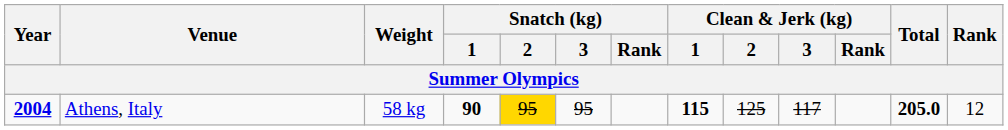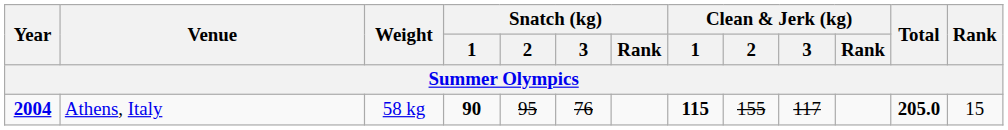 <table class = "wikitable" style="text-align:center;">
 <tr>
 <th rowspan=2 width=40>Year</th>
 <th rowspan=2 width=250>Venue</th>
 <th rowspan=2 width=60>Weight</th>
 <th colspan=4>Snatch (kg)</th>
 <th colspan=4>Clean & Jerk (kg)</th>
 <th rowspan=2 width=40>Total</th>
 <th rowspan=2 width=40>Rank</th>
 </tr>
 <tr>
 <th width=40>1</th>
 <th width=40>2</th>
 <th width=40>3</th>
 <th width=40>Rank</th>
 <th width=40>1</th>
 <th width=40>2</th>
 <th width=40>3</th>
 <th width=40>Rank</th>
 </tr>
 <tr>
 <th colspan=13><a href='#'>Summer Olympics</a></th>
 </tr>
 <tr>
 <td><strong><a href='#'>2004</a></strong></td>
 <td align=left> <a href='#'>Athens</a>, <a href='#'>Italy</a></td>
 <td><a href='#'>58 kg</a></td>
 <td><strong>90</strong></td>
-<td style="background: gold;"><s> 95</s></td>
-<td><s> 95 </s></td>
+<td><s> 95</s></td>
+<td><s> 76 </s></td>
 <td></td>
 <td><strong>115</strong></td>
-<td><s>125</s></td>
+<td><s>155</s></td>
 <td><s>117</s></td>
 <td></td>
 <td><strong>205.0</strong></td>
-<td>12</td>
+<td>15</td>
 </tr>
 </table>
